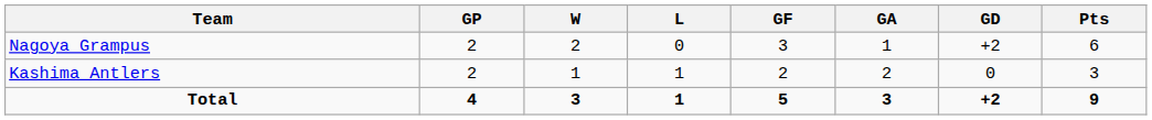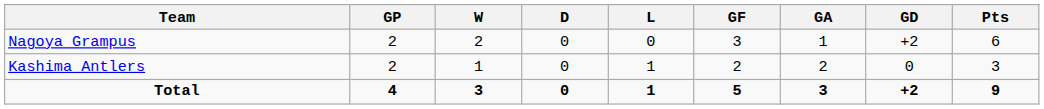 <table width=70% class="wikitable" style="text-align:center">
 <tr>
 <th width=20%>Team</th>
 <th width=5%>GP</th>
 <th width=5%>W</th>
+<th width=5%>D</th>
 <th width=5%>L</th>
 <th width=5%>GF</th>
 <th width=5%>GA</th>
 <th width=5%>GD</th>
 <th width=5%>Pts</th>
 </tr>
 <tr>
 <td align=left> <a href='#'>Nagoya Grampus</a></td>
 <td>2</td>
 <td>2</td>
 <td>0</td>
+<td>0</td>
 <td>3</td>
 <td>1</td>
 <td>+2</td>
 <td>6</td>
 </tr>
 <tr>
 <td align=left> <a href='#'>Kashima Antlers</a></td>
 <td>2</td>
 <td>1</td>
+<td>0</td>
 <td>1</td>
 <td>2</td>
 <td>2</td>
 <td>0</td>
 <td>3</td>
 </tr>
 <tr style="font-weight:bold">
 <td>Total</td>
 <td>4</td>
 <td>3</td>
+<td>0</td>
 <td>1</td>
 <td>5</td>
 <td>3</td>
 <td>+2</td>
 <td>9</td>
 </tr>
 </table>
